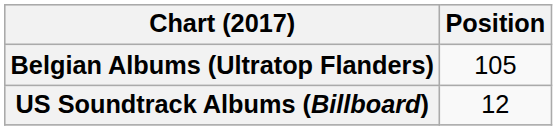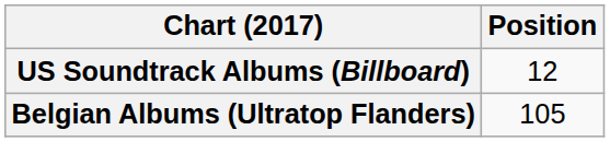 <table class="wikitable sortable plainrowheaders" style="text-align:center;">
 <tr>
 <th scope="col">Chart (2017)</th>
 <th scope="col">Position</th>
 </tr>
 <tr>
+<th scope="row">US Soundtrack Albums (<em>Billboard</em>)</th>
+<td>12</td>
+</tr>
+<tr>
 <th scope="row">Belgian Albums (Ultratop Flanders)</th>
 <td>105</td>
 </tr>
-<tr>
-<th scope="row">US Soundtrack Albums (<em>Billboard</em>)</th>
-<td>12</td>
-</tr>
 </table>
